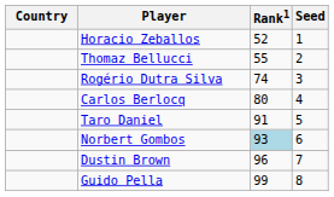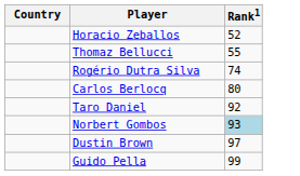 <table class="sortable wikitable">
 <tr>
 <th width="70">Country</th>
 <th width="175">Player</th>
 <th>Rank<sup>1</sup></th>
-<th>Seed</th>
 </tr>
 <tr>
 <td></td>
 <td><a href='#'>Horacio Zeballos</a></td>
 <td>52</td>
-<td>1</td>
 </tr>
 <tr>
 <td></td>
 <td><a href='#'>Thomaz Bellucci</a></td>
 <td>55</td>
-<td>2</td>
 </tr>
 <tr>
 <td></td>
 <td><a href='#'>Rogério Dutra Silva</a></td>
 <td>74</td>
-<td>3</td>
 </tr>
 <tr>
 <td></td>
 <td><a href='#'>Carlos Berlocq</a></td>
 <td>80</td>
-<td>4</td>
 </tr>
 <tr>
 <td></td>
 <td><a href='#'>Taro Daniel</a></td>
-<td>91</td>
-<td>5</td>
+<td>92</td>
 </tr>
 <tr>
 <td></td>
 <td><a href='#'>Norbert Gombos</a></td>
 <td style="background: lightblue;">93</td>
-<td>6</td>
 </tr>
 <tr>
 <td></td>
 <td><a href='#'>Dustin Brown</a></td>
-<td>96</td>
-<td>7</td>
+<td>97</td>
 </tr>
 <tr>
 <td></td>
 <td><a href='#'>Guido Pella</a></td>
 <td>99</td>
-<td>8</td>
 </tr>
 </table>
